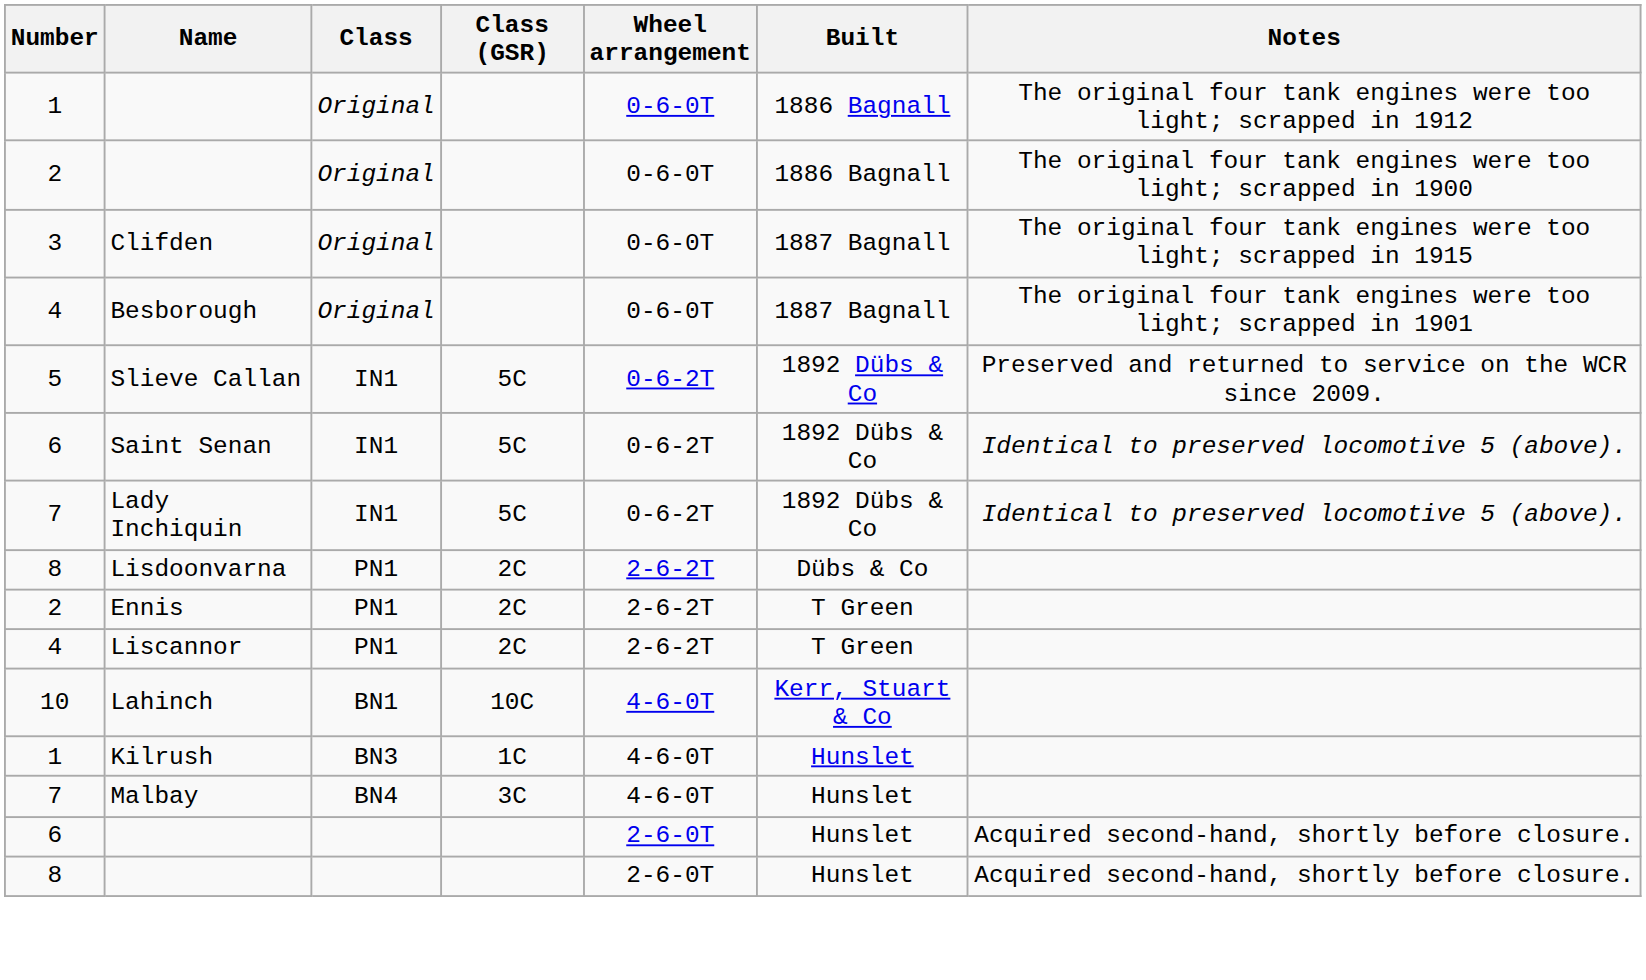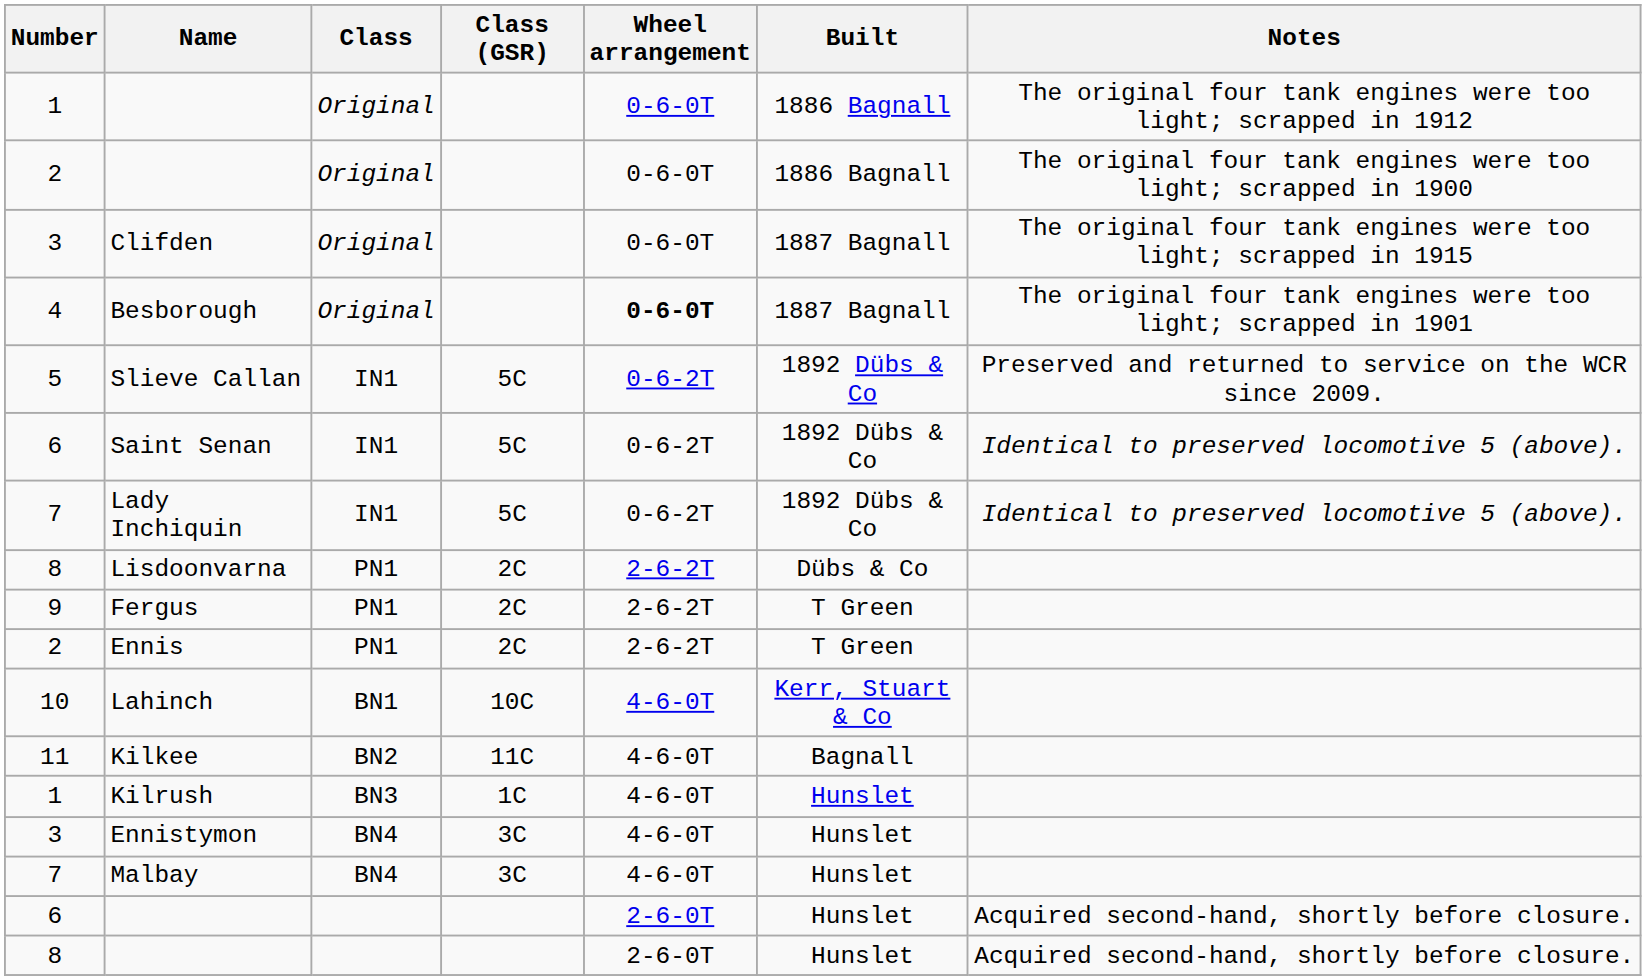 <table class="wikitable">
 <tr>
 <th>Number</th>
 <th>Name</th>
 <th>Class</th>
 <th>Class (GSR)</th>
 <th>Wheel <br>arrangement</th>
 <th>Built</th>
 <th>Notes</th>
 </tr>
 <tr>
 <td align=center>1</td>
 <td></td>
 <td align=center><em>Original</em></td>
 <td align=center></td>
 <td align=center><a href='#'>0-6-0T</a></td>
 <td align=center>1886 <a href='#'>Bagnall</a></td>
 <td align=center>The original four tank engines were too light; scrapped in 1912</td>
 </tr>
 <tr>
 <td align=center>2</td>
 <td></td>
 <td align=center><em>Original</em></td>
 <td align=center></td>
 <td align=center>0-6-0T</td>
 <td align=center>1886 Bagnall</td>
 <td align=center>The original four tank engines were too light; scrapped in 1900</td>
 </tr>
 <tr>
 <td align=center>3</td>
 <td>Clifden</td>
 <td align=center><em>Original</em></td>
 <td align=center></td>
 <td align=center>0-6-0T</td>
 <td align=center>1887 Bagnall</td>
 <td align=center>The original four tank engines were too light; scrapped in 1915</td>
 </tr>
 <tr>
 <td align=center>4</td>
 <td>Besborough</td>
 <td align=center><em>Original</em></td>
 <td align=center></td>
-<td align=center>0-6-0T</td>
+<td align=center><strong>0-6-0T</strong></td>
 <td align=center>1887 Bagnall</td>
 <td align=center>The original four tank engines were too light; scrapped in 1901</td>
 </tr>
 <tr>
 <td align=center>5</td>
 <td>Slieve Callan</td>
 <td align=center>IN1</td>
 <td align=center>5C</td>
 <td align=center><a href='#'>0-6-2T</a></td>
 <td align=center>1892 <a href='#'>Dübs & Co</a></td>
 <td align=center>Preserved and returned to service on the WCR since 2009.</td>
 </tr>
 <tr>
 <td align=center>6</td>
 <td>Saint Senan</td>
 <td align=center>IN1</td>
 <td align=center>5C</td>
 <td align=center>0-6-2T</td>
 <td align=center>1892 Dübs & Co</td>
 <td align=center><em>Identical to preserved locomotive 5 (above).</em></td>
 </tr>
 <tr>
 <td align=center>7</td>
 <td>Lady Inchiquin</td>
 <td align=center>IN1</td>
 <td align=center>5C</td>
 <td align=center>0-6-2T</td>
 <td align=center>1892 Dübs & Co</td>
 <td align=center><em>Identical to preserved locomotive 5 (above).</em></td>
 </tr>
 <tr>
 <td align=center>8</td>
 <td>Lisdoonvarna</td>
 <td align=center>PN1</td>
 <td align=center>2C</td>
 <td align=center><a href='#'>2-6-2T</a></td>
 <td align=center>Dübs & Co</td>
 <td align=center></td>
 </tr>
 <tr>
-<td align=center>2</td>
-<td>Ennis</td>
+<td align=center>9</td>
+<td>Fergus</td>
 <td align=center>PN1</td>
 <td align=center>2C</td>
 <td align=center>2-6-2T</td>
 <td align=center>T Green</td>
 <td align=center></td>
 </tr>
 <tr>
-<td align=center>4</td>
-<td>Liscannor</td>
+<td align=center>2</td>
+<td>Ennis</td>
 <td align=center>PN1</td>
 <td align=center>2C</td>
 <td align=center>2-6-2T</td>
 <td align=center>T Green</td>
 <td align=center></td>
 </tr>
 <tr>
 <td align=center>10</td>
 <td>Lahinch</td>
 <td align=center>BN1</td>
 <td align=center>10C</td>
 <td align=center><a href='#'>4-6-0T</a></td>
 <td align=center><a href='#'>Kerr, Stuart & Co</a></td>
 <td align=center></td>
 </tr>
 <tr>
+<td align=center>11</td>
+<td>Kilkee</td>
+<td align=center>BN2</td>
+<td align=center>11C</td>
+<td align=center>4-6-0T</td>
+<td align=center>Bagnall</td>
+<td align=center></td>
+</tr>
+<tr>
 <td align=center>1</td>
 <td>Kilrush</td>
 <td align=center>BN3</td>
 <td align=center>1C</td>
 <td align=center>4-6-0T</td>
 <td align=center><a href='#'>Hunslet</a></td>
+<td align=center></td>
+</tr>
+<tr>
+<td align=center>3</td>
+<td>Ennistymon</td>
+<td align=center>BN4</td>
+<td align=center>3C</td>
+<td align=center>4-6-0T</td>
+<td align=center>Hunslet</td>
 <td align=center></td>
 </tr>
 <tr>
 <td align=center>7</td>
 <td>Malbay</td>
 <td align=center>BN4</td>
 <td align=center>3C</td>
 <td align=center>4-6-0T</td>
 <td align=center>Hunslet</td>
 <td align=center></td>
 </tr>
 <tr>
 <td align=center>6</td>
 <td></td>
 <td align=center></td>
 <td align=center></td>
 <td align=center><a href='#'>2-6-0T</a></td>
 <td align=center>Hunslet</td>
 <td align=center>Acquired second-hand, shortly before closure.</td>
 </tr>
 <tr>
 <td align=center>8</td>
 <td></td>
 <td align=center></td>
 <td align=center></td>
 <td align=center>2-6-0T</td>
 <td align=center>Hunslet</td>
 <td align=center>Acquired second-hand, shortly before closure.</td>
 </tr>
 </table>
